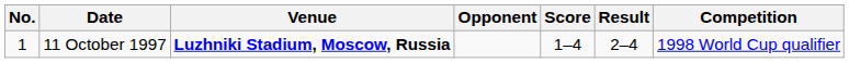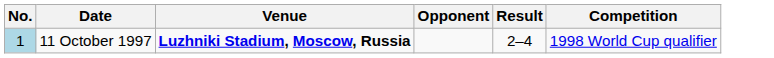 <table class="wikitable sortable">
 <tr>
 <th scope="col">No.</th>
 <th scope="col">Date</th>
 <th scope="col">Venue</th>
 <th scope="col">Opponent</th>
-<th scope="col">Score</th>
 <th scope="col">Result</th>
 <th scope="col">Competition</th>
 </tr>
 <tr>
-<td align="center">1</td>
+<td align="center" style="background: lightblue;">1</td>
 <td>11 October 1997</td>
 <td><strong><a href='#'>Luzhniki Stadium</a>, <a href='#'>Moscow</a>, Russia</strong></td>
 <td></td>
-<td align="center">1–4</td>
 <td align="center">2–4</td>
 <td><a href='#'>1998 World Cup qualifier</a></td>
 </tr>
 </table>
